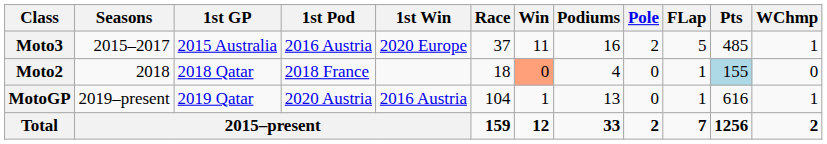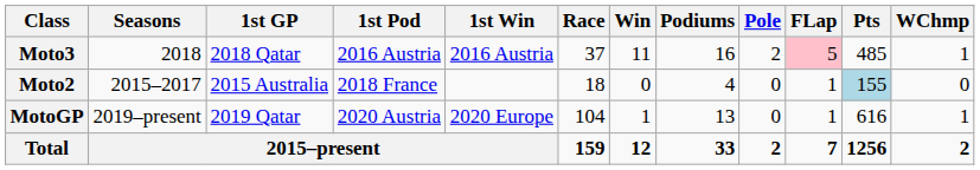 <table class="wikitable" style="text-align:right;">
 <tr>
 <th>Class</th>
 <th>Seasons</th>
 <th>1st GP</th>
 <th>1st Pod</th>
 <th>1st Win</th>
 <th>Race</th>
 <th>Win</th>
 <th>Podiums</th>
 <th><a href='#'>Pole</a></th>
 <th>FLap</th>
 <th>Pts</th>
 <th>WChmp</th>
 </tr>
 <tr>
 <th>Moto3</th>
-<td>2015–2017</td>
-<td style="text-align:left;"><a href='#'>2015 Australia</a></td>
+<td>2018</td>
+<td style="text-align:left;"><a href='#'>2018 Qatar</a></td>
 <td style="text-align:left;"><a href='#'>2016 Austria</a></td>
-<td style="text-align:left;"><a href='#'>2020 Europe</a></td>
+<td style="text-align:left;"><a href='#'>2016 Austria</a></td>
 <td>37</td>
 <td>11</td>
 <td>16</td>
 <td>2</td>
-<td>5</td>
+<td style="background: pink;">5</td>
 <td>485</td>
 <td>1</td>
 </tr>
 <tr>
 <th>Moto2</th>
-<td>2018</td>
-<td style="text-align:left;"><a href='#'>2018 Qatar</a></td>
+<td>2015–2017</td>
+<td style="text-align:left;"><a href='#'>2015 Australia</a></td>
 <td style="text-align:left;"><a href='#'>2018 France</a></td>
 <td style="text-align:left;"></td>
 <td>18</td>
-<td style="background: lightsalmon;">0</td>
+<td>0</td>
 <td>4</td>
 <td>0</td>
 <td>1</td>
 <td style="background: lightblue;">155</td>
 <td>0</td>
 </tr>
 <tr>
 <th>MotoGP</th>
 <td>2019–present</td>
 <td style="text-align:left;"><a href='#'>2019 Qatar</a></td>
 <td style="text-align:left;"><a href='#'>2020 Austria</a></td>
-<td style="text-align:left;"><a href='#'>2016 Austria</a></td>
+<td style="text-align:left;"><a href='#'>2020 Europe</a></td>
 <td>104</td>
 <td>1</td>
 <td>13</td>
 <td>0</td>
 <td>1</td>
 <td>616</td>
 <td>1</td>
 </tr>
 <tr>
 <th>Total</th>
 <th colspan="4">2015–present</th>
 <td><strong>159</strong></td>
 <td><strong>12</strong></td>
 <td><strong>33</strong></td>
 <td><strong>2</strong></td>
 <td><strong>7</strong></td>
 <td><strong>1256</strong></td>
 <td><strong>2</strong></td>
 </tr>
 </table>
